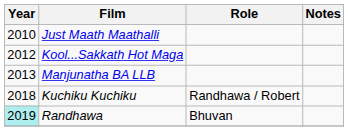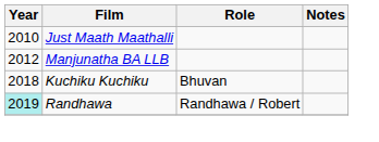 <table class="wikitable sortable">
 <tr>
 <th>Year</th>
 <th>Film</th>
 <th>Role</th>
 <th class="unsortable" scope="col">Notes</th>
 </tr>
 <tr>
 <td>2010</td>
 <td><em><a href='#'>Just Maath Maathalli</a></em></td>
 <td></td>
 <td></td>
 </tr>
 <tr>
 <td>2012</td>
-<td><em><a href='#'>Kool...Sakkath Hot Maga</a></em></td>
-<td></td>
-<td></td>
-</tr>
-<tr>
-<td>2013</td>
 <td><em><a href='#'>Manjunatha BA LLB</a></em></td>
 <td></td>
 <td></td>
 </tr>
 <tr>
 <td>2018</td>
 <td><em>Kuchiku Kuchiku</em></td>
-<td>Randhawa / Robert</td>
+<td>Bhuvan</td>
 <td></td>
 </tr>
 <tr>
 <td style="background: paleturquoise;">2019</td>
 <td><em>Randhawa</em></td>
-<td>Bhuvan</td>
+<td>Randhawa / Robert</td>
 <td></td>
 </tr>
 <tr>
 </tr>
 </table>
